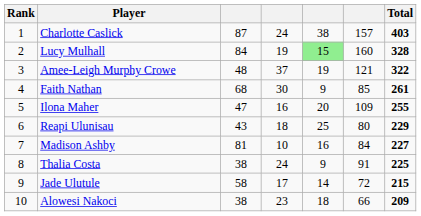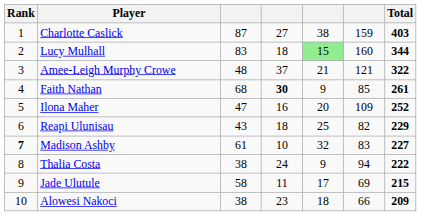 <table class="wikitable" style="text-align:center;">
 <tr>
 <th>Rank</th>
 <th style="width:15em;">Player</th>
 <th style="width:3em;"></th>
 <th style="width:3em;"></th>
 <th style="width:3em;"></th>
 <th style="width:3em;"></th>
 <th>Total</th>
 </tr>
 <tr>
 <td>1</td>
 <td align=left> <a href='#'>Charlotte Caslick</a></td>
 <td>87</td>
-<td>24</td>
+<td>27</td>
 <td>38</td>
-<td>157</td>
+<td>159</td>
 <td><strong>403</strong></td>
 </tr>
 <tr>
 <td>2</td>
 <td align=left> <a href='#'>Lucy Mulhall</a></td>
-<td>84</td>
-<td>19</td>
+<td>83</td>
+<td>18</td>
 <td style="background: lightgreen;">15</td>
 <td>160</td>
-<td><strong>328</strong></td>
+<td><strong>344</strong></td>
 </tr>
 <tr>
 <td>3</td>
 <td align=left> <a href='#'>Amee-Leigh Murphy Crowe</a></td>
 <td>48</td>
 <td>37</td>
-<td>19</td>
+<td>21</td>
 <td>121</td>
 <td><strong>322</strong></td>
 </tr>
 <tr>
 <td>4</td>
 <td align=left> <a href='#'>Faith Nathan</a></td>
 <td>68</td>
-<td>30</td>
+<td><strong>30</strong></td>
 <td>9</td>
 <td>85</td>
 <td><strong>261</strong></td>
 </tr>
 <tr>
 <td>5</td>
 <td align=left> <a href='#'>Ilona Maher</a></td>
 <td>47</td>
 <td>16</td>
 <td>20</td>
 <td>109</td>
-<td><strong>255</strong></td>
+<td><strong>252</strong></td>
 </tr>
 <tr>
 <td>6</td>
 <td align=left> <a href='#'>Reapi Ulunisau</a></td>
 <td>43</td>
 <td>18</td>
 <td>25</td>
-<td>80</td>
+<td>82</td>
 <td><strong>229</strong></td>
 </tr>
 <tr>
-<td>7</td>
+<td><strong>7</strong></td>
 <td align=left> <a href='#'>Madison Ashby</a></td>
-<td>81</td>
+<td>61</td>
 <td>10</td>
-<td>16</td>
-<td>84</td>
+<td>32</td>
+<td>83</td>
 <td><strong>227</strong></td>
 </tr>
 <tr>
 <td>8</td>
 <td align=left> <a href='#'>Thalia Costa</a></td>
 <td>38</td>
 <td>24</td>
 <td>9</td>
-<td>91</td>
-<td><strong>225</strong></td>
+<td>94</td>
+<td><strong>222</strong></td>
 </tr>
 <tr>
 <td>9</td>
 <td align=left> <a href='#'>Jade Ulutule</a></td>
 <td>58</td>
+<td>11</td>
 <td>17</td>
-<td>14</td>
-<td>72</td>
+<td>69</td>
 <td><strong>215</strong></td>
 </tr>
 <tr>
 <td>10</td>
 <td align=left> <a href='#'>Alowesi Nakoci</a></td>
 <td>38</td>
 <td>23</td>
 <td>18</td>
 <td>66</td>
 <td><strong>209</strong></td>
 </tr>
 </table>
